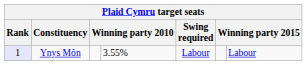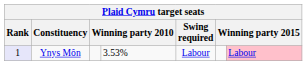 <table class="wikitable plainrowheaders sortable" style="text-align:center">
 <tr>
 <th colspan=7><a href='#'>Plaid Cymru</a> target seats</th>
 </tr>
 <tr>
 <th>Rank</th>
 <th>Constituency</th>
 <th colspan=2>Winning party 2010</th>
 <th>Swing<br>required</th>
 <th colspan=2>Winning party 2015</th>
 </tr>
 <tr>
 <td style="background: lavender;">1</td>
 <td><a href='#'>Ynys Môn</a></td>
 <td></td>
-<td scope="row" style="text-align: left;">3.55%</td>
+<td scope="row" style="text-align: left;">3.53%</td>
 <td><a href='#'>Labour</a></td>
 <td></td>
-<td scope="row" style="text-align: left;"><a href='#'>Labour</a></td>
+<td scope="row" style="background: pink; text-align: left;"><a href='#'>Labour</a></td>
 </tr>
 </table>
